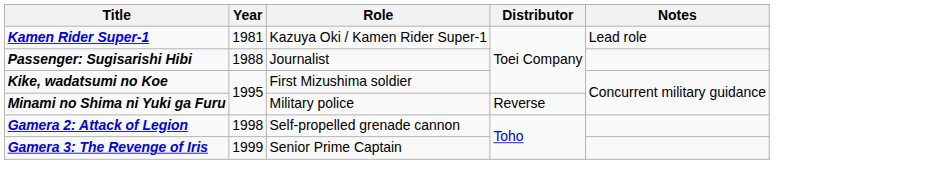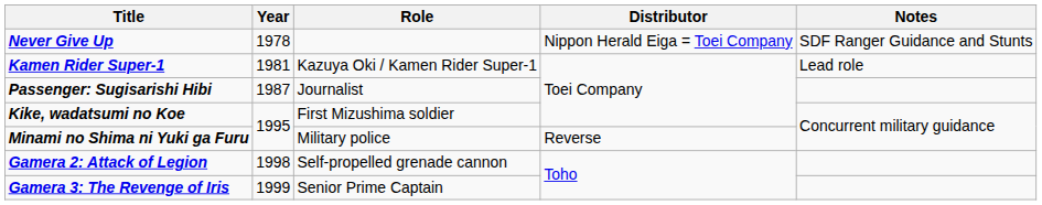 <table class="wikitable">
 <tr>
 <th>Title</th>
 <th>Year</th>
 <th>Role</th>
 <th>Distributor</th>
 <th>Notes</th>
+</tr>
+<tr>
+<td><strong><em><a href='#'>Never Give Up</a></em></strong></td>
+<td>1978</td>
+<td></td>
+<td>Nippon Herald Eiga = <a href='#'>Toei Company</a></td>
+<td>SDF Ranger Guidance and Stunts</td>
 </tr>
 <tr>
 <td><strong><em><a href='#'>Kamen Rider Super-1</a></em></strong></td>
 <td>1981</td>
 <td>Kazuya Oki / Kamen Rider Super-1</td>
 <td rowspan="3">Toei Company</td>
 <td>Lead role</td>
 </tr>
 <tr>
 <td><strong><em>Passenger: Sugisarishi Hibi</em></strong></td>
-<td>1988</td>
+<td>1987</td>
 <td>Journalist</td>
 <td></td>
 </tr>
 <tr>
 <td><strong><em>Kike, wadatsumi no Koe</em></strong></td>
 <td rowspan="2">1995</td>
 <td>First Mizushima soldier</td>
 <td rowspan="2">Concurrent military guidance</td>
 </tr>
 <tr>
 <td><strong><em>Minami no Shima ni Yuki ga Furu</em></strong></td>
 <td>Military police</td>
 <td>Reverse</td>
 </tr>
 <tr>
 <td><strong><em><a href='#'>Gamera 2: Attack of Legion</a></em></strong></td>
 <td>1998</td>
 <td>Self-propelled grenade cannon</td>
 <td rowspan="2"><a href='#'>Toho</a></td>
 <td></td>
 </tr>
 <tr>
 <td><strong><em><a href='#'>Gamera 3: The Revenge of Iris</a></em></strong></td>
 <td>1999</td>
 <td>Senior Prime Captain</td>
 <td></td>
 </tr>
 </table>
